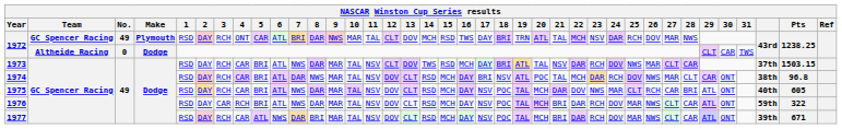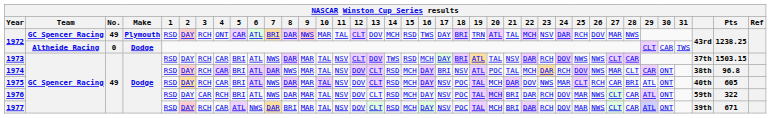 <table class="wikitable" style="text-align:center; font-size:75%">
 <tr>
 <th colspan=45><a href='#'>NASCAR</a> <a href='#'>Winston Cup Series</a> results</th>
 </tr>
 <tr>
 <th>Year</th>
 <th>Team</th>
 <th>No.</th>
 <th>Make</th>
 <th>1</th>
 <th>2</th>
 <th>3</th>
 <th>4</th>
 <th>5</th>
 <th>6</th>
 <th>7</th>
 <th>8</th>
 <th>9</th>
 <th>10</th>
 <th>11</th>
 <th>12</th>
 <th>13</th>
 <th>14</th>
 <th>15</th>
 <th>16</th>
 <th>17</th>
 <th>18</th>
 <th>19</th>
 <th>20</th>
 <th>21</th>
 <th>22</th>
 <th>23</th>
 <th>24</th>
 <th>25</th>
 <th>26</th>
 <th>27</th>
 <th>28</th>
 <th>29</th>
 <th>30</th>
 <th>31</th>
 <th></th>
 <th>Pts</th>
 <th>Ref</th>
 </tr>
 <tr>
 <th rowspan=2><a href='#'>1972</a></th>
 <th><a href='#'>GC Spencer Racing</a></th>
 <th>49</th>
 <th><a href='#'>Plymouth</a></th>
 <td><a href='#'>RSD</a></td>
 <td style="background:#FFCFCF;"><a href='#'>DAY</a><br></td>
 <td><a href='#'>RCH</a></td>
 <td><a href='#'>ONT</a></td>
 <td style="background:#EFCFFF;"><a href='#'>CAR</a><br></td>
 <td style="background:#DFFFDF;"><a href='#'>ATL</a><br></td>
 <td style="background:#FFDF9F;"><a href='#'>BRI</a><br></td>
 <td style="background:#EFCFFF;"><a href='#'>DAR</a><br></td>
 <td style="background:#FFCFCF;"><a href='#'>NWS</a><br></td>
 <td><a href='#'>MAR</a></td>
 <td><a href='#'>TAL</a></td>
 <td style="background:#EFCFFF;"><a href='#'>CLT</a><br></td>
 <td><a href='#'>DOV</a></td>
 <td><a href='#'>MCH</a></td>
 <td><a href='#'>RSD</a></td>
 <td><a href='#'>TWS</a></td>
 <td><a href='#'>DAY</a></td>
 <td style="background:#EFCFFF;"><a href='#'>BRI</a><br></td>
 <td><a href='#'>TRN</a></td>
 <td style="background:#EFCFFF;"><a href='#'>ATL</a><br></td>
 <td><a href='#'>TAL</a></td>
 <td style="background:#EFCFFF;"><a href='#'>MCH</a><br></td>
 <td><a href='#'>NSV</a></td>
 <td style="background:#EFCFFF;"><a href='#'>DAR</a><br></td>
 <td><a href='#'>RCH</a></td>
 <td><a href='#'>DOV</a></td>
 <td><a href='#'>MAR</a></td>
 <td><a href='#'>NWS</a></td>
 <td colspan=3></td>
 <th rowspan=2>43rd</th>
 <th rowspan=2>1238.25</th>
 <th rowspan=2></th>
 </tr>
 <tr>
 <th><a href='#'>Altheide Racing</a></th>
 <th>0</th>
 <th><a href='#'>Dodge</a></th>
 <td colspan=28></td>
 <td style="background:#EFCFFF;"><a href='#'>CLT</a><br></td>
 <td><a href='#'>CAR</a></td>
 <td><a href='#'>TWS</a></td>
 </tr>
 <tr>
 <th><a href='#'>1973</a></th>
 <th rowspan=5><a href='#'>GC Spencer Racing</a></th>
 <th rowspan=5>49</th>
 <th rowspan=5><a href='#'>Dodge</a></th>
 <td><a href='#'>RSD</a></td>
 <td><a href='#'>DAY</a></td>
 <td><a href='#'>RCH</a></td>
 <td><a href='#'>CAR</a></td>
 <td><a href='#'>BRI</a></td>
 <td><a href='#'>ATL</a></td>
 <td><a href='#'>NWS</a></td>
 <td style="background:#EFCFFF;"><a href='#'>DAR</a><br></td>
 <td><a href='#'>MAR</a></td>
 <td><a href='#'>TAL</a></td>
 <td><a href='#'>NSV</a></td>
 <td style="background:#EFCFFF;"><a href='#'>CLT</a><br></td>
 <td style="background:#EFCFFF;"><a href='#'>DOV</a><br></td>
 <td><a href='#'>TWS</a></td>
 <td><a href='#'>RSD</a></td>
 <td><a href='#'>MCH</a></td>
 <td style="background:#DFFFDF;"><a href='#'>DAY</a><br></td>
 <td style="background:#EFCFFF;"><a href='#'>BRI</a><br></td>
 <td style="background:#FFDF9F;"><a href='#'>ATL</a><br></td>
 <td><a href='#'>TAL</a></td>
 <td><a href='#'>NSV</a></td>
 <td style="background:#EFCFFF;"><a href='#'>DAR</a><br></td>
 <td><a href='#'>RCH</a></td>
 <td style="background:#EFCFFF;"><a href='#'>DOV</a><br></td>
 <td><a href='#'>NWS</a></td>
-<td><a href='#'>MAR</a></td>
+<td><a href='#'>NWS</a></td>
 <td style="background:#EFCFFF;"><a href='#'>CLT</a><br></td>
 <td style="background:#EFCFFF;"><a href='#'>CAR</a><br></td>
 <td colspan=3></td>
 <th>37th</th>
 <th>1503.15</th>
 <th></th>
 </tr>
 <tr>
 <th><a href='#'>1974</a></th>
 <td><a href='#'>RSD</a></td>
 <td style="background:#FFCFCF;"><a href='#'>DAY</a><br></td>
 <td><a href='#'>RCH</a></td>
 <td style="background:#EFCFFF;"><a href='#'>CAR</a><br></td>
 <td><a href='#'>BRI</a></td>
 <td style="background:#EFCFFF;"><a href='#'>ATL</a><br></td>
 <td style="background:#EFCFFF;"><a href='#'>DAR</a><br></td>
 <td><a href='#'>NWS</a></td>
 <td><a href='#'>MAR</a></td>
 <td><a href='#'>TAL</a></td>
 <td><a href='#'>NSV</a></td>
 <td style="background:#EFCFFF;"><a href='#'>DOV</a><br></td>
 <td style="background:#EFCFFF;"><a href='#'>CLT</a><br></td>
 <td><a href='#'>RSD</a></td>
 <td><a href='#'>MCH</a></td>
 <td style="background:#EFCFFF;"><a href='#'>DAY</a><br></td>
 <td><a href='#'>BRI</a></td>
 <td><a href='#'>NSV</a></td>
 <td style="background:#EFCFFF;"><a href='#'>ATL</a><br></td>
 <td><a href='#'>POC</a></td>
 <td><a href='#'>TAL</a></td>
 <td><a href='#'>MCH</a></td>
 <td style="background:#FFDF9F;"><a href='#'>DAR</a><br></td>
 <td><a href='#'>RCH</a></td>
 <td style="background:#EFCFFF;"><a href='#'>DOV</a><br></td>
 <td><a href='#'>NWS</a></td>
 <td><a href='#'>MAR</a></td>
 <td><a href='#'>CLT</a></td>
 <td style="background:#EFCFFF;"><a href='#'>CAR</a><br></td>
 <td><a href='#'>ONT</a></td>
 <td></td>
 <th>38th</th>
 <th>96.8</th>
 <th></th>
 </tr>
 <tr>
 <th><a href='#'>1975</a></th>
 <td><a href='#'>RSD</a></td>
 <td style="background:#FFDF9F;"><a href='#'>DAY</a><br></td>
 <td><a href='#'>RCH</a></td>
 <td><a href='#'>CAR</a></td>
 <td><a href='#'>BRI</a></td>
 <td style="background:#EFCFFF;"><a href='#'>ATL</a><br></td>
 <td><a href='#'>NWS</a></td>
 <td style="background:#EFCFFF;"><a href='#'>DAR</a><br></td>
 <td><a href='#'>MAR</a></td>
 <td style="background:#EFCFFF;"><a href='#'>TAL</a><br></td>
 <td><a href='#'>NSV</a></td>
 <td><a href='#'>DOV</a></td>
 <td style="background:#EFCFFF;"><a href='#'>CLT</a><br></td>
 <td><a href='#'>RSD</a></td>
 <td><a href='#'>MCH</a></td>
 <td style="background:#EFCFFF;"><a href='#'>DAY</a><br></td>
 <td><a href='#'>NSV</a></td>
 <td><a href='#'>POC</a></td>
 <td style="background:#EFCFFF;"><a href='#'>TAL</a><br></td>
 <td><a href='#'>MCH</a></td>
 <td style="background:#EFCFFF;"><a href='#'>DAR</a><br></td>
 <td><a href='#'>DOV</a></td>
 <td><a href='#'>NWS</a></td>
 <td><a href='#'>MAR</a></td>
 <td style="background:#EFCFFF;"><a href='#'>CLT</a><br></td>
 <td><a href='#'>RCH</a></td>
 <td><a href='#'>CAR</a></td>
 <td><a href='#'>BRI</a></td>
 <td><a href='#'>ATL</a></td>
 <td><a href='#'>ONT</a></td>
 <td></td>
 <th>40th</th>
 <th>605</th>
 <th></th>
 </tr>
 <tr>
 <th><a href='#'>1976</a></th>
 <td><a href='#'>RSD</a></td>
 <td><a href='#'>DAY</a></td>
 <td><a href='#'>CAR</a></td>
 <td><a href='#'>RCH</a></td>
 <td><a href='#'>BRI</a></td>
 <td><a href='#'>ATL</a></td>
 <td><a href='#'>NWS</a></td>
 <td><a href='#'>DAR</a></td>
 <td><a href='#'>MAR</a></td>
 <td><a href='#'>TAL</a></td>
 <td><a href='#'>NSV</a></td>
 <td><a href='#'>DOV</a></td>
 <td><a href='#'>CLT</a></td>
 <td><a href='#'>RSD</a></td>
 <td><a href='#'>MCH</a></td>
 <td><a href='#'>DAY</a></td>
 <td><a href='#'>NSV</a></td>
 <td><a href='#'>POC</a></td>
 <td style="background:#EFCFFF;"><a href='#'>TAL</a><br></td>
 <td style="background:#EFCFFF;"><a href='#'>MCH</a><br></td>
 <td><a href='#'>BRI</a></td>
 <td><a href='#'>DAR</a></td>
 <td><a href='#'>RCH</a></td>
 <td><a href='#'>DOV</a></td>
 <td><a href='#'>MAR</a></td>
 <td><a href='#'>NWS</a></td>
 <td style="background:#DFFFDF;"><a href='#'>CLT</a><br></td>
 <td><a href='#'>CAR</a></td>
 <td style="background:#EFCFFF;"><a href='#'>ATL</a><br></td>
 <td><a href='#'>ONT</a></td>
 <td></td>
 <th>59th</th>
 <th>322</th>
 <th></th>
 </tr>
 <tr>
 <th><a href='#'>1977</a></th>
 <td><a href='#'>RSD</a></td>
 <td style="background:#FFCFCF;"><a href='#'>DAY</a><br></td>
 <td><a href='#'>RCH</a></td>
 <td><a href='#'>CAR</a></td>
 <td style="background:#EFCFFF;"><a href='#'>ATL</a><br></td>
 <td><a href='#'>NWS</a></td>
 <td style="background:#FFDF9F;"><a href='#'>DAR</a><br></td>
 <td><a href='#'>BRI</a></td>
 <td><a href='#'>MAR</a></td>
 <td><a href='#'>TAL</a></td>
 <td><a href='#'>NSV</a></td>
 <td><a href='#'>DOV</a></td>
 <td style="background:#DFFFDF;"><a href='#'>CLT</a><br></td>
 <td><a href='#'>RSD</a></td>
 <td><a href='#'>MCH</a></td>
 <td style="background:#DFFFDF;"><a href='#'>DAY</a><br></td>
 <td><a href='#'>NSV</a></td>
 <td><a href='#'>POC</a></td>
 <td style="background:#EFCFFF;"><a href='#'>TAL</a><br></td>
 <td><a href='#'>MCH</a></td>
 <td><a href='#'>BRI</a></td>
 <td style="background:#EFCFFF;"><a href='#'>DAR</a><br></td>
 <td><a href='#'>RCH</a></td>
 <td><a href='#'>DOV</a></td>
 <td><a href='#'>MAR</a></td>
 <td><a href='#'>NWS</a></td>
 <td style="background:#DFFFDF;"><a href='#'>CLT</a><br></td>
 <td><a href='#'>CAR</a></td>
 <td style="background:#CFCFFF;"><a href='#'>ATL</a><br></td>
 <td><a href='#'>ONT</a></td>
 <td></td>
 <th>39th</th>
 <th>671</th>
 <th></th>
 </tr>
 </table>
